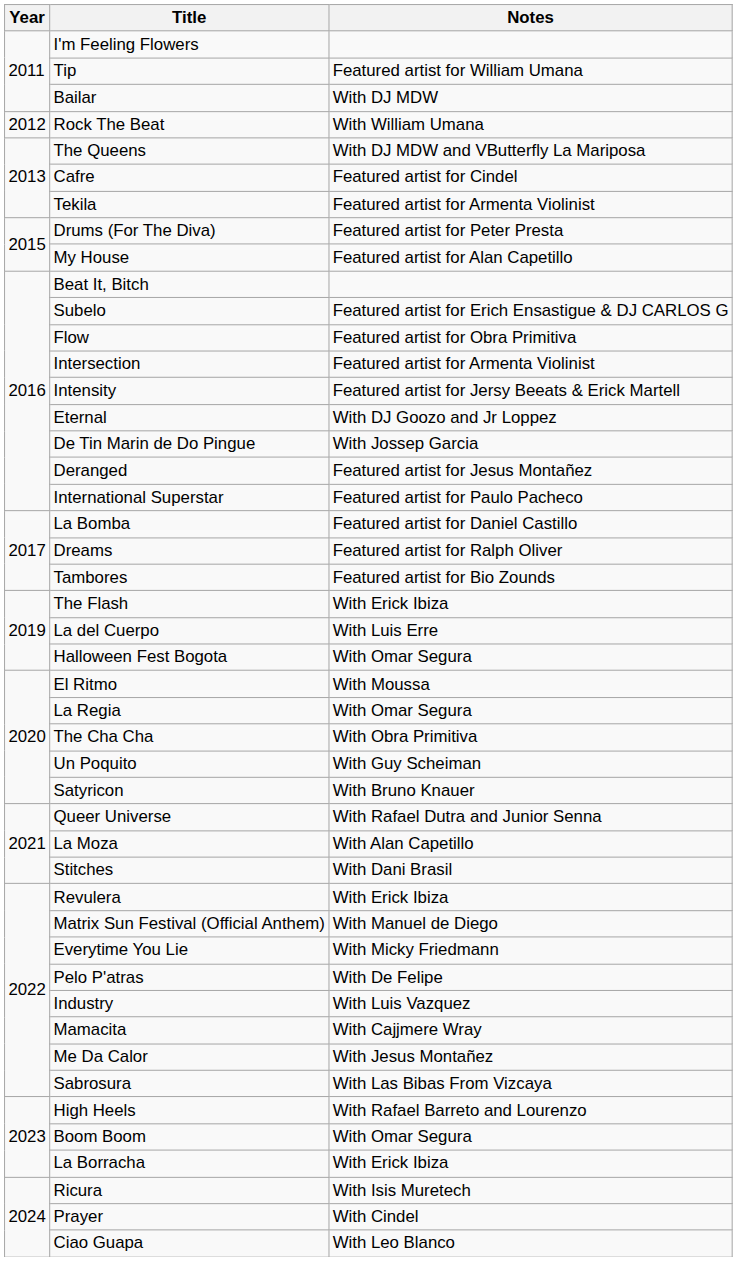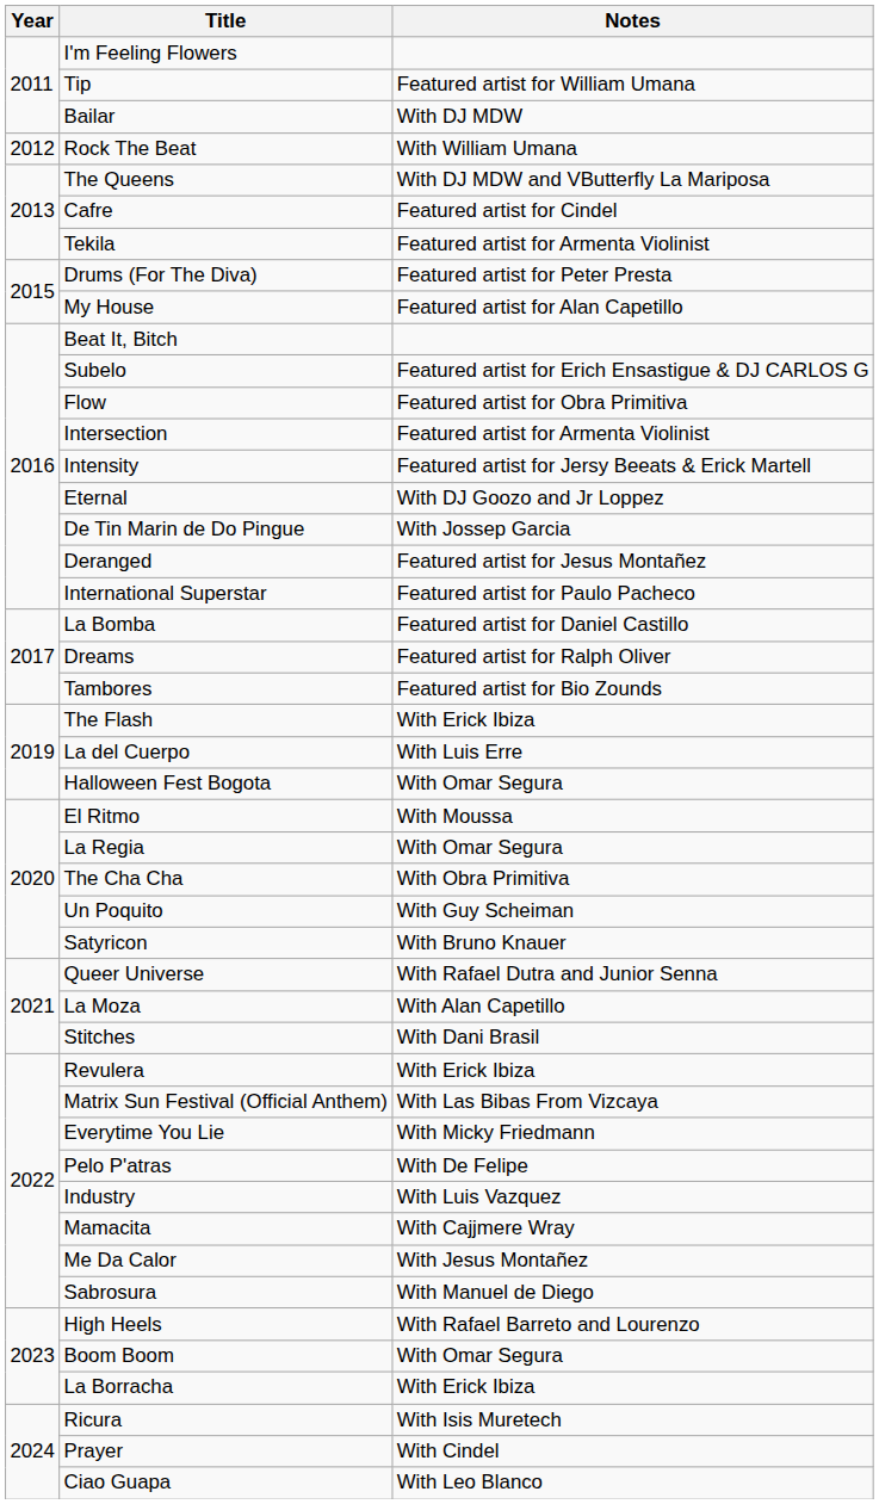 <table class="wikitable">
 <tr>
 <th>Year</th>
 <th>Title</th>
 <th>Notes</th>
 </tr>
 <tr>
 <td rowspan="3">2011</td>
 <td>I'm Feeling Flowers</td>
 <td></td>
 </tr>
 <tr>
 <td>Tip</td>
 <td>Featured artist for William Umana</td>
 </tr>
 <tr>
 <td>Bailar</td>
 <td>With DJ MDW</td>
 </tr>
 <tr>
 <td>2012</td>
 <td>Rock The Beat</td>
 <td>With William Umana</td>
 </tr>
 <tr>
 <td rowspan="3">2013</td>
 <td>The Queens</td>
 <td>With DJ MDW and VButterfly La Mariposa</td>
 </tr>
 <tr>
 <td>Cafre</td>
 <td>Featured artist for Cindel</td>
 </tr>
 <tr>
 <td>Tekila</td>
 <td>Featured artist for Armenta Violinist</td>
 </tr>
 <tr>
 <td rowspan="2">2015</td>
 <td>Drums (For The Diva)</td>
 <td>Featured artist for Peter Presta</td>
 </tr>
 <tr>
 <td>My House</td>
 <td>Featured artist for Alan Capetillo</td>
 </tr>
 <tr>
 <td rowspan="9">2016</td>
 <td>Beat It, Bitch</td>
 <td></td>
 </tr>
 <tr>
 <td>Subelo</td>
 <td>Featured artist for Erich Ensastigue & DJ CARLOS G</td>
 </tr>
 <tr>
 <td>Flow</td>
 <td>Featured artist for Obra Primitiva</td>
 </tr>
 <tr>
 <td>Intersection</td>
 <td>Featured artist for Armenta Violinist</td>
 </tr>
 <tr>
 <td>Intensity</td>
 <td>Featured artist for Jersy Beeats & Erick Martell</td>
 </tr>
 <tr>
 <td>Eternal</td>
 <td>With DJ Goozo and Jr Loppez</td>
 </tr>
 <tr>
 <td>De Tin Marin de Do Pingue</td>
 <td>With Jossep Garcia</td>
 </tr>
 <tr>
 <td>Deranged</td>
 <td>Featured artist for Jesus Montañez</td>
 </tr>
 <tr>
 <td>International Superstar</td>
 <td>Featured artist for Paulo Pacheco</td>
 </tr>
 <tr>
 <td rowspan="3">2017</td>
 <td>La Bomba</td>
 <td>Featured artist for Daniel Castillo</td>
 </tr>
 <tr>
 <td>Dreams</td>
 <td>Featured artist for Ralph Oliver</td>
 </tr>
 <tr>
 <td>Tambores</td>
 <td>Featured artist for Bio Zounds</td>
 </tr>
 <tr>
 <td rowspan="3">2019</td>
 <td>The Flash</td>
 <td>With Erick Ibiza</td>
 </tr>
 <tr>
 <td>La del Cuerpo</td>
 <td>With Luis Erre</td>
 </tr>
 <tr>
 <td>Halloween Fest Bogota</td>
 <td>With Omar Segura</td>
 </tr>
 <tr>
 <td rowspan="5">2020</td>
 <td>El Ritmo</td>
 <td>With Moussa</td>
 </tr>
 <tr>
 <td>La Regia</td>
 <td>With Omar Segura</td>
 </tr>
 <tr>
 <td>The Cha Cha</td>
 <td>With Obra Primitiva</td>
 </tr>
 <tr>
 <td>Un Poquito</td>
 <td>With Guy Scheiman</td>
 </tr>
 <tr>
 <td>Satyricon</td>
 <td>With Bruno Knauer</td>
 </tr>
 <tr>
 <td rowspan="3">2021</td>
 <td>Queer Universe</td>
 <td>With Rafael Dutra and Junior Senna</td>
 </tr>
 <tr>
 <td>La Moza</td>
 <td>With Alan Capetillo</td>
 </tr>
 <tr>
 <td>Stitches</td>
 <td>With Dani Brasil</td>
 </tr>
 <tr>
 <td rowspan="8">2022</td>
 <td>Revulera</td>
 <td>With Erick Ibiza</td>
 </tr>
 <tr>
 <td>Matrix Sun Festival (Official Anthem)</td>
-<td>With Manuel de Diego</td>
+<td>With Las Bibas From Vizcaya</td>
 </tr>
 <tr>
 <td>Everytime You Lie</td>
 <td>With Micky Friedmann</td>
 </tr>
 <tr>
 <td>Pelo P'atras</td>
 <td>With De Felipe</td>
 </tr>
 <tr>
 <td>Industry</td>
 <td>With Luis Vazquez</td>
 </tr>
 <tr>
 <td>Mamacita</td>
 <td>With Cajjmere Wray</td>
 </tr>
 <tr>
 <td>Me Da Calor</td>
 <td>With Jesus Montañez</td>
 </tr>
 <tr>
 <td>Sabrosura</td>
-<td>With Las Bibas From Vizcaya</td>
+<td>With Manuel de Diego</td>
 </tr>
 <tr>
 <td rowspan="3">2023</td>
 <td>High Heels</td>
 <td>With Rafael Barreto and Lourenzo</td>
 </tr>
 <tr>
 <td>Boom Boom</td>
 <td>With Omar Segura</td>
 </tr>
 <tr>
 <td>La Borracha</td>
 <td>With Erick Ibiza</td>
 </tr>
 <tr>
 <td rowspan="3">2024</td>
 <td>Ricura</td>
 <td>With Isis Muretech</td>
 </tr>
 <tr>
 <td>Prayer</td>
 <td>With Cindel</td>
 </tr>
 <tr>
 <td>Ciao Guapa</td>
 <td>With Leo Blanco</td>
 </tr>
 </table>
